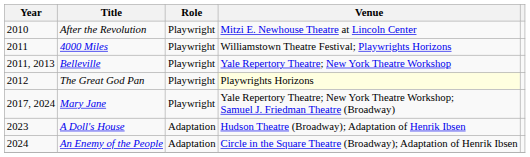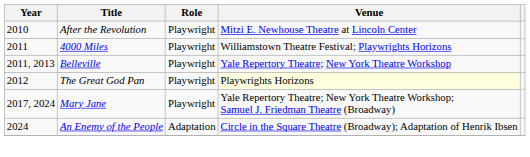 <table class="wikitable unsortable">
 <tr>
 <th>Year</th>
 <th>Title</th>
 <th>Role</th>
 <th>Venue</th>
 <th></th>
 </tr>
 <tr>
 <td>2010</td>
 <td><em>After the Revolution</em></td>
 <td>Playwright</td>
 <td><a href='#'>Mitzi E. Newhouse Theatre</a> at <a href='#'>Lincoln Center</a></td>
 <td></td>
 </tr>
 <tr>
 <td>2011</td>
 <td><em><a href='#'>4000 Miles</a></em></td>
 <td>Playwright</td>
 <td>Williamstown Theatre Festival; <a href='#'>Playwrights Horizons</a></td>
 <td></td>
 </tr>
 <tr>
 <td>2011, 2013</td>
 <td><em><a href='#'>Belleville</a></em></td>
 <td>Playwright</td>
 <td><a href='#'>Yale Repertory Theatre</a>; <a href='#'>New York Theatre Workshop</a></td>
 <td></td>
 </tr>
 <tr>
 <td>2012</td>
 <td><em>The Great God Pan</em></td>
 <td>Playwright</td>
 <td style="background: lightyellow;">Playwrights Horizons</td>
 <td></td>
 </tr>
 <tr>
 <td>2017, 2024</td>
 <td><em><a href='#'>Mary Jane</a></em></td>
 <td>Playwright</td>
 <td>Yale Repertory Theatre; New York Theatre Workshop;<br><a href='#'>Samuel J. Friedman Theatre</a> (Broadway)</td>
 <td></td>
 </tr>
 <tr>
-<td>2023</td>
-<td><em><a href='#'>A Doll's House</a></em></td>
-<td>Adaptation</td>
-<td><a href='#'>Hudson Theatre</a> (Broadway); Adaptation of <a href='#'>Henrik Ibsen</a></td>
-<td></td>
-</tr>
-<tr>
 <td>2024</td>
 <td><em><a href='#'>An Enemy of the People</a></em></td>
 <td>Adaptation</td>
 <td><a href='#'>Circle in the Square Theatre</a> (Broadway); Adaptation of Henrik Ibsen</td>
 <td></td>
 </tr>
 <tr>
 </tr>
 </table>
